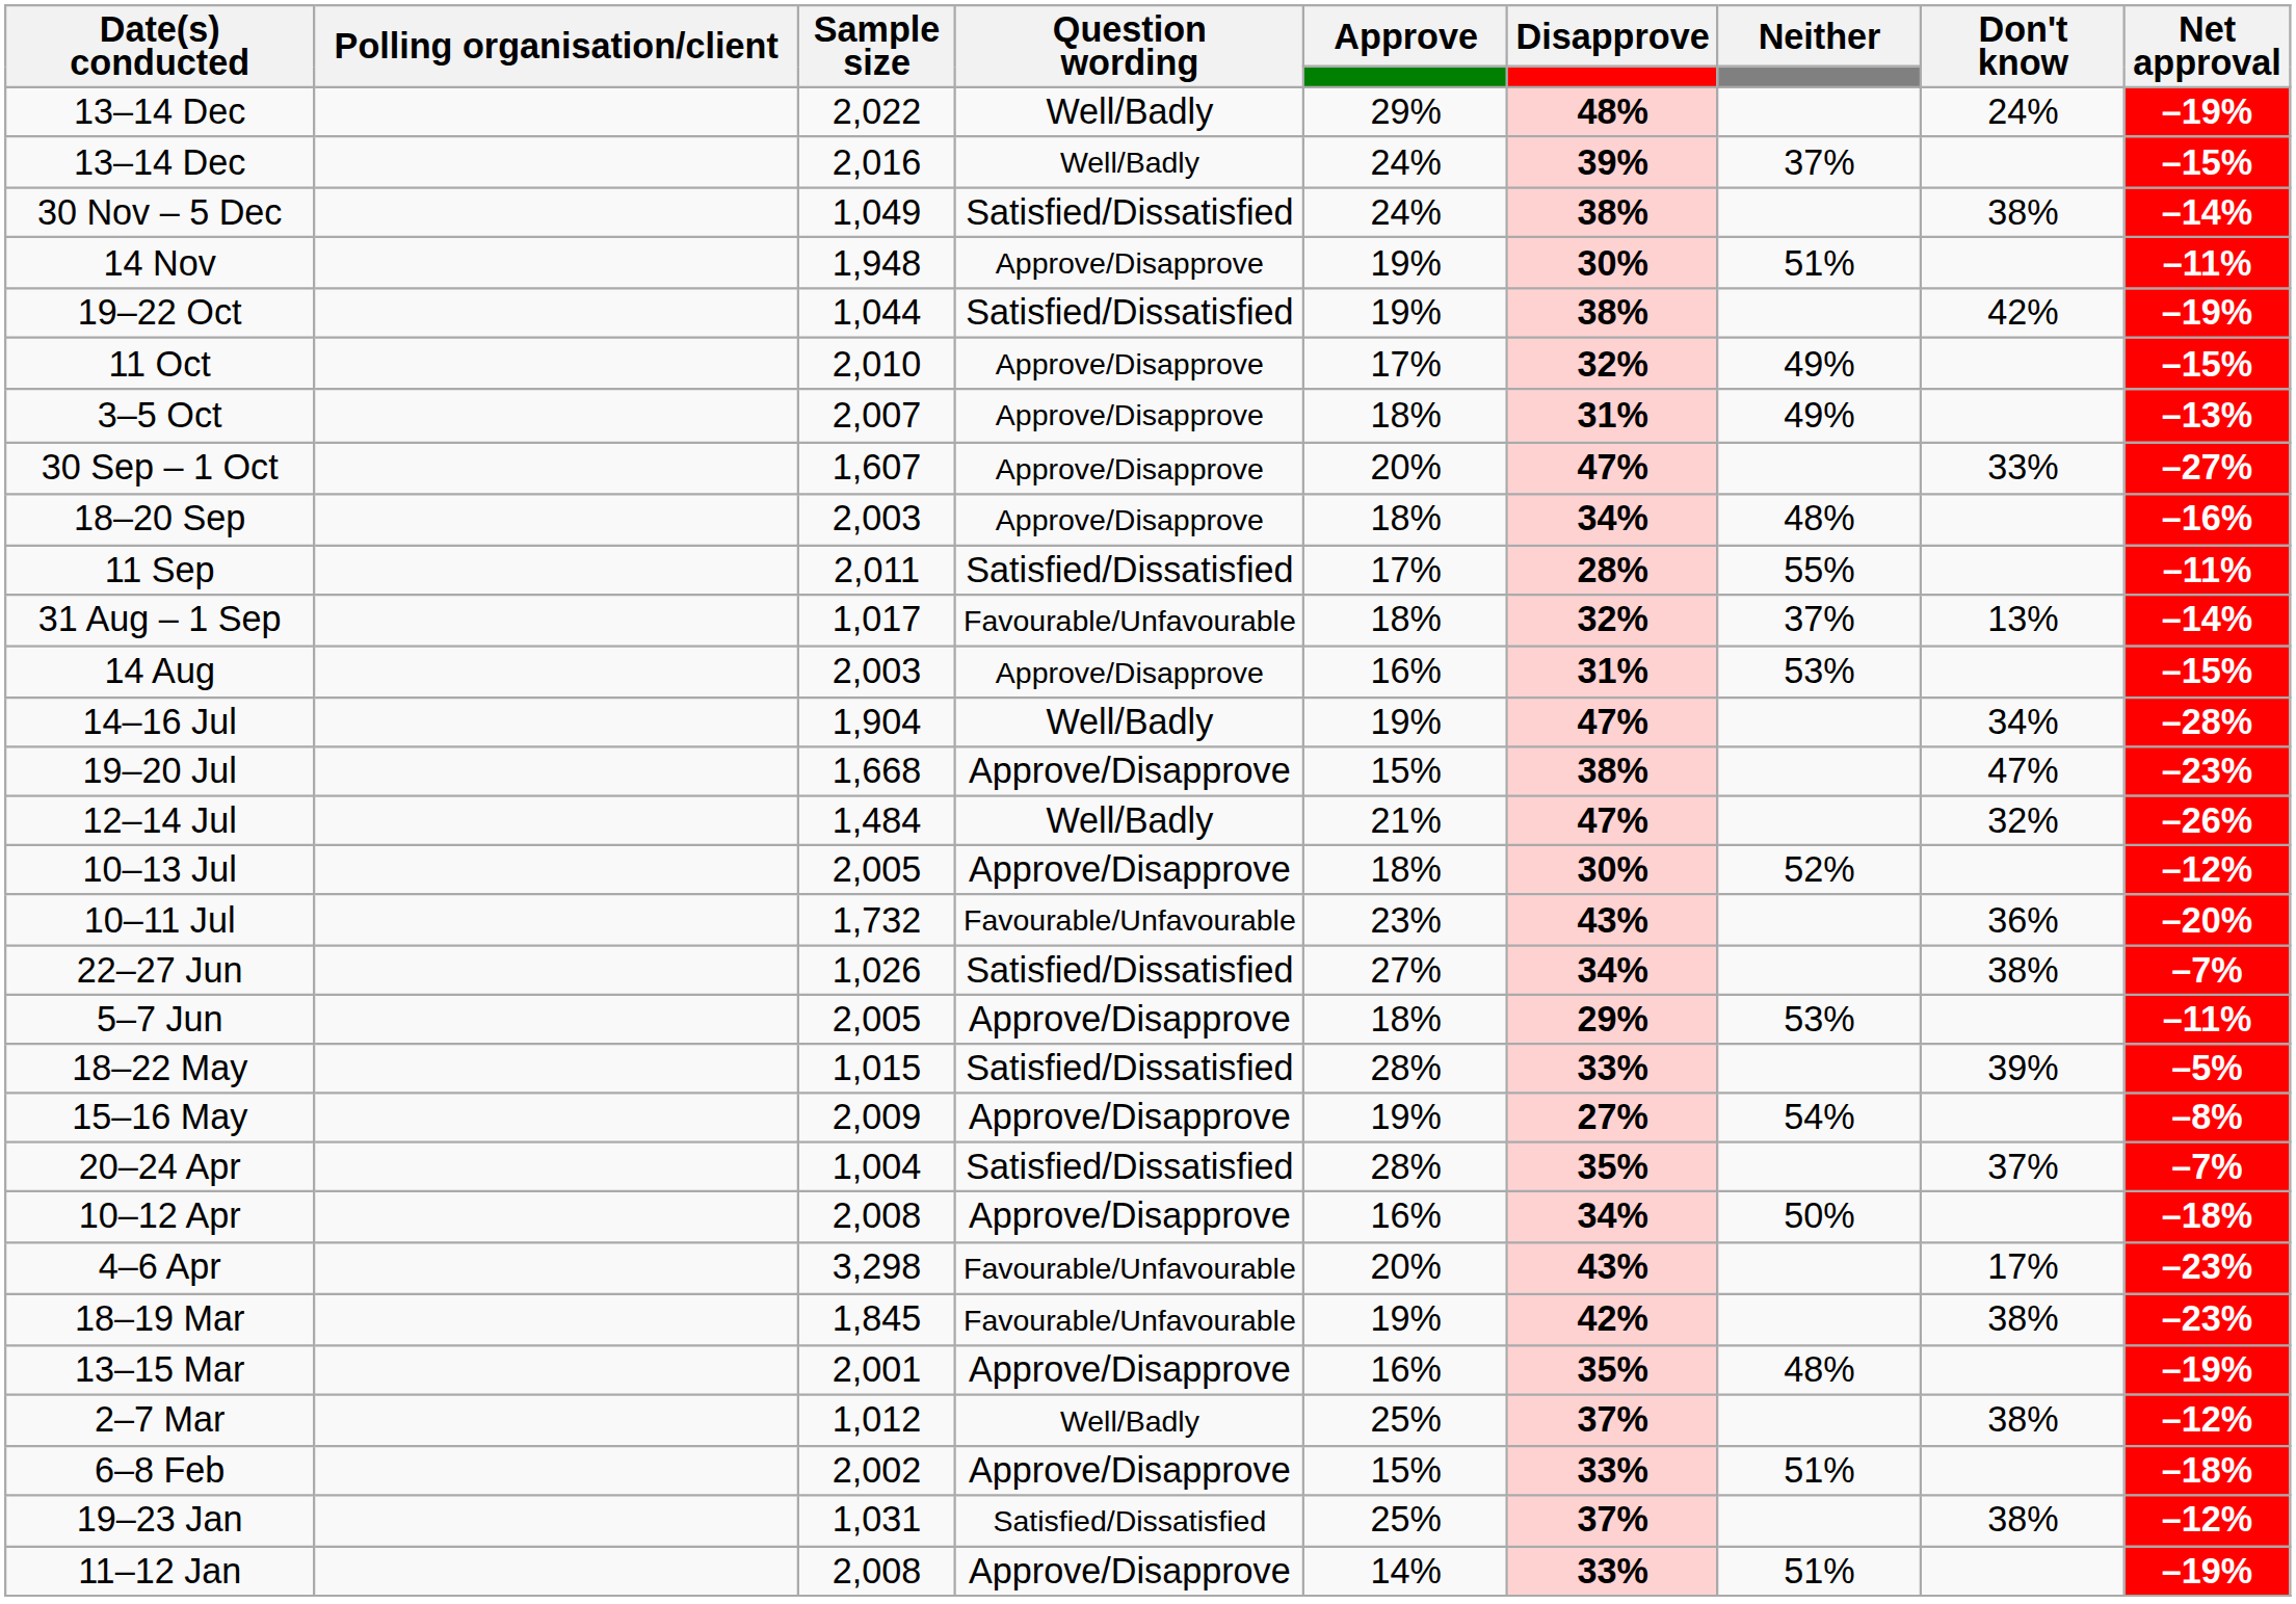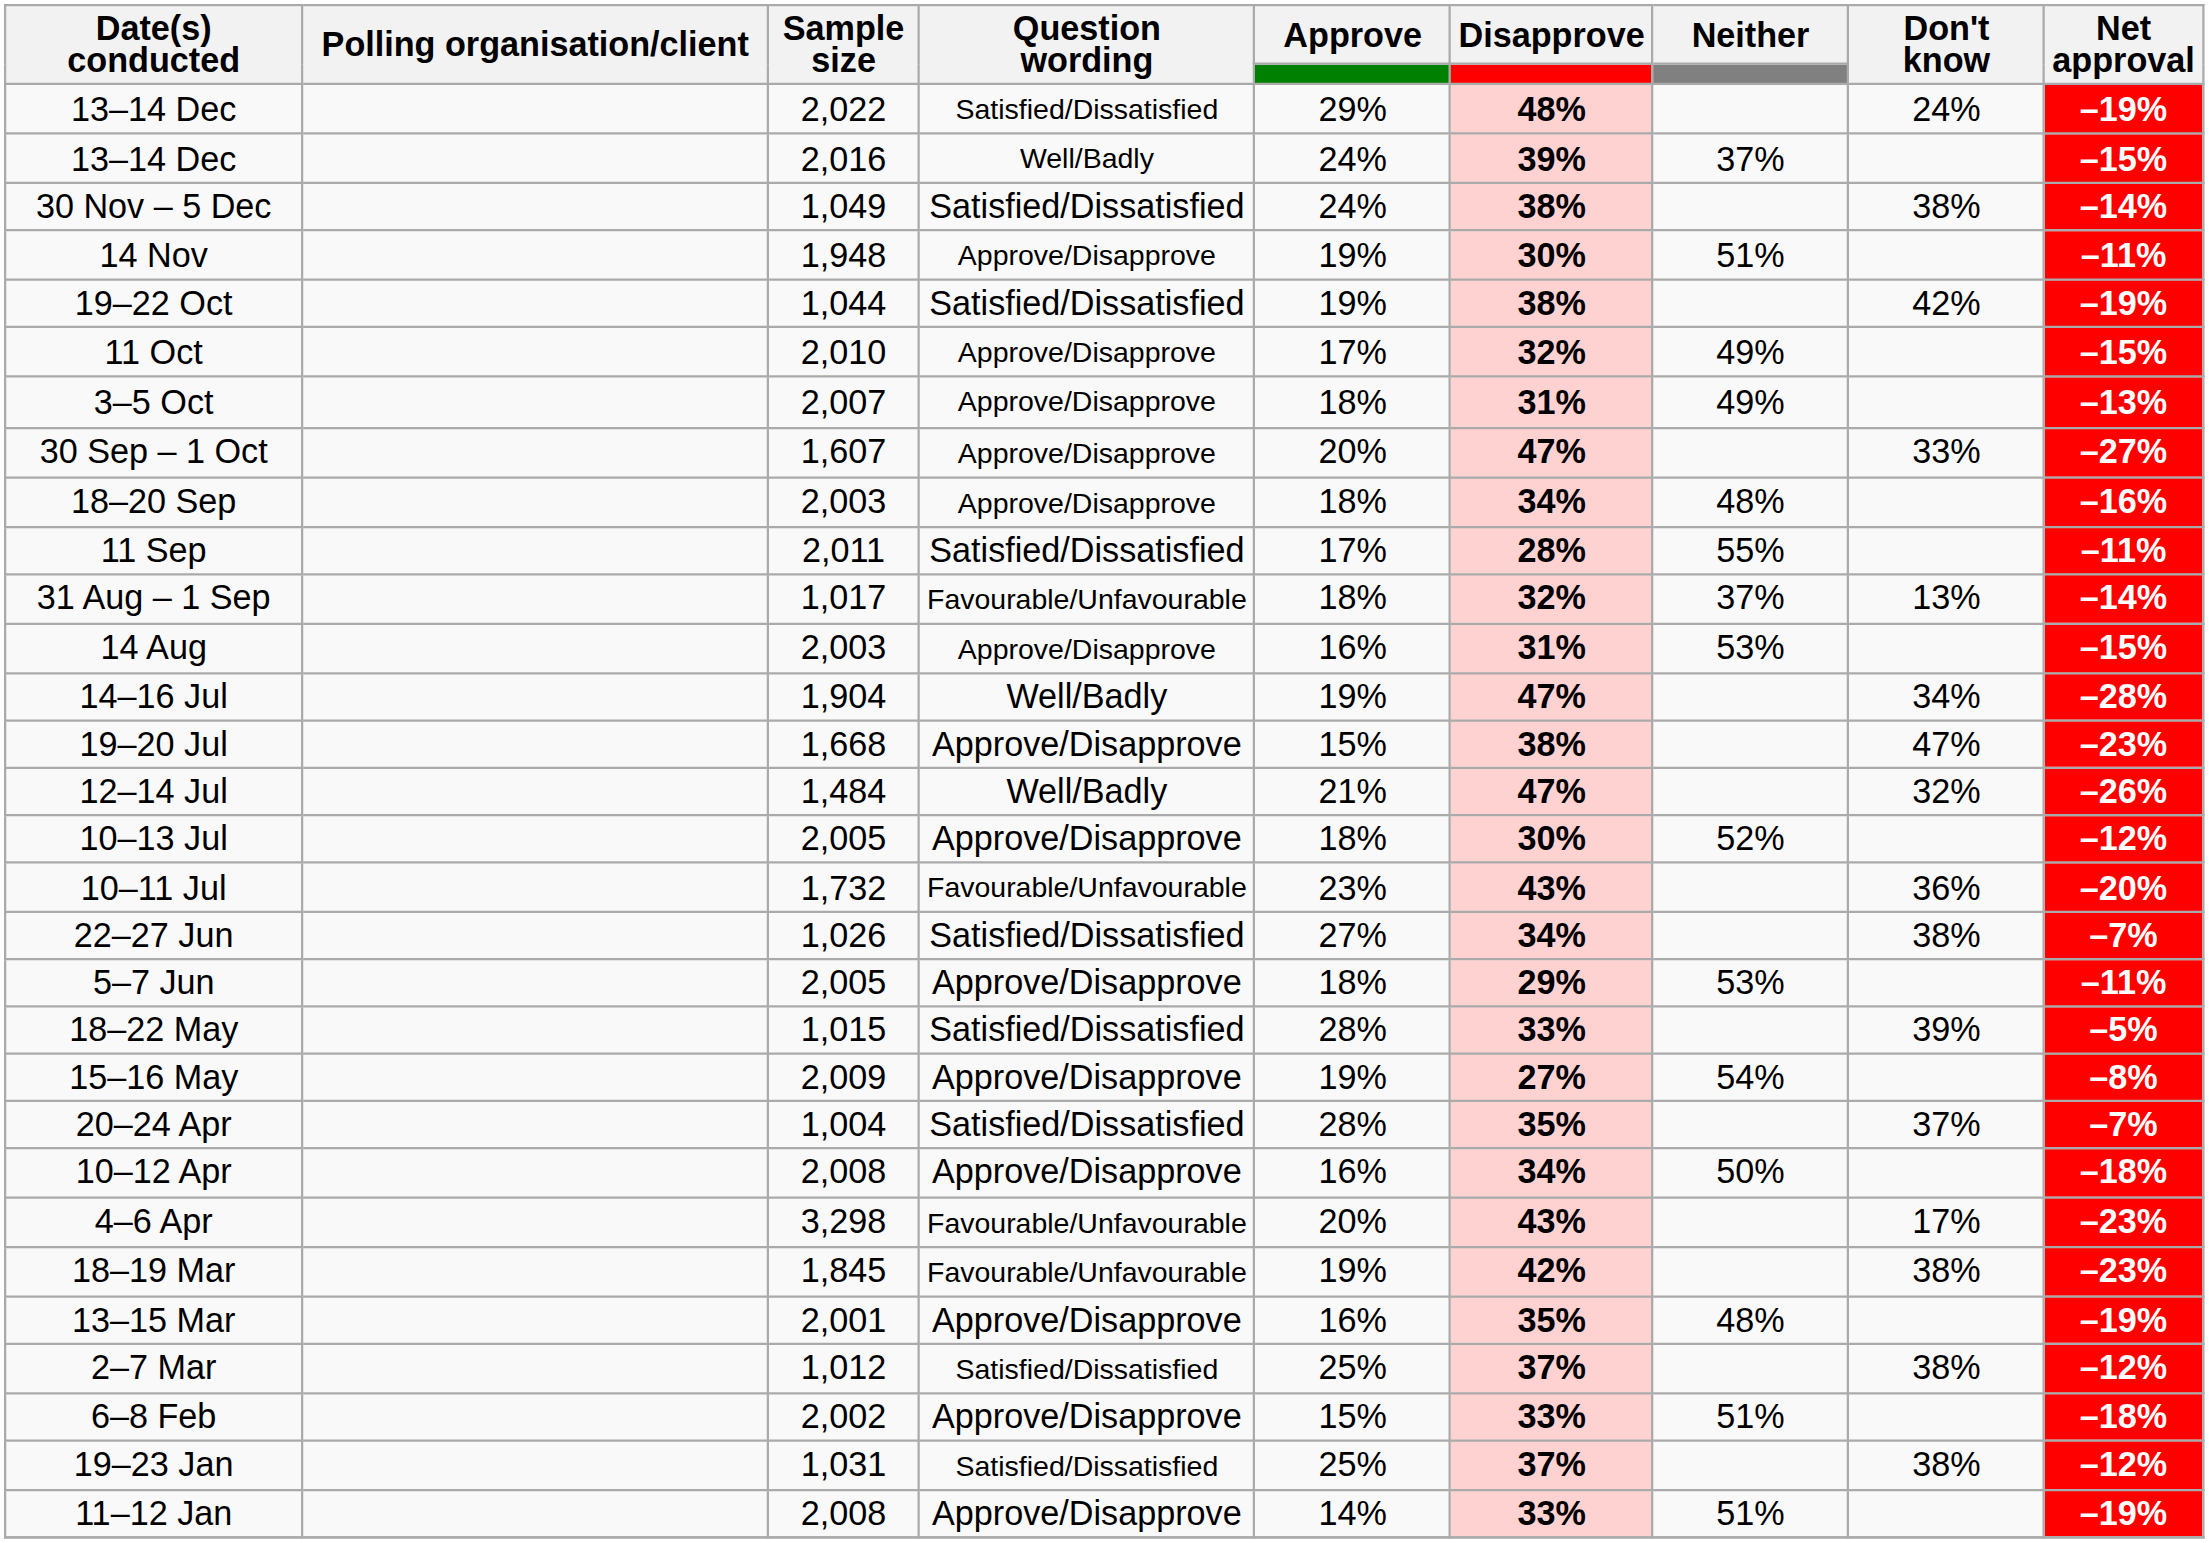 <table class="wikitable collapsible sortable" style="text-align:center;font-size:95%;line-height:14px;">
 <tr>
 <th style="width:125px;" rowspan="2">Date(s)<br>conducted</th>
 <th style="width:200px;" rowspan="2">Polling organisation/client</th>
 <th style="width:60px;" rowspan="2">Sample size</th>
 <th style="width:120px;" rowspan="2">Question<br>wording</th>
 <th class="unsortable" style="width:80px;">Approve</th>
 <th class="unsortable" style="width: 80px;">Disapprove</th>
 <th class="unsortable" style="width:80px;">Neither</th>
 <th class="unsortable" style="width:80px;" rowspan="2">Don't know</th>
 <th class="unsortable" style="width:20px;" rowspan="2">Net approval</th>
 </tr>
 <tr>
 <th class="unsortable" style="color:inherit;background:green;width:60px;"></th>
 <th class="unsortable" style="color:inherit;background:red;width:60px;"></th>
 <th class="unsortable" style="color:inherit;background:grey;width:60px;"></th>
 </tr>
 <tr>
 <td>13–14 Dec</td>
 <td></td>
 <td>2,022</td>
-<td>Well/Badly</td>
+<td><small>Satisfied/Dissatisfied</small></td>
 <td>29%</td>
 <td style="background:#FFD2D2"><strong>48%</strong></td>
 <td></td>
 <td>24%</td>
 <td style="background:red;color:white;"><strong>–19%</strong></td>
 </tr>
 <tr>
 <td>13–14 Dec</td>
 <td></td>
 <td>2,016</td>
 <td><small>Well/Badly</small></td>
 <td>24%</td>
 <td style="background:#FFD2D2"><strong>39%</strong></td>
 <td>37%</td>
 <td></td>
 <td style="background:red;color:white;"><strong>–15%</strong></td>
 </tr>
 <tr>
 <td>30 Nov – 5 Dec</td>
 <td></td>
 <td>1,049</td>
 <td>Satisfied/Dissatisfied</td>
 <td>24%</td>
 <td style="background:#FFD2D2"><strong>38%</strong></td>
 <td></td>
 <td>38%</td>
 <td style="background:red;color:white;"><strong>–14%</strong></td>
 </tr>
 <tr>
 <td>14 Nov</td>
 <td> </td>
 <td>1,948</td>
 <td><small>Approve/Disapprove</small></td>
 <td>19%</td>
 <td style="background:#FFD2D2"><strong>30%</strong></td>
 <td>51%</td>
 <td></td>
 <td style="background:red;color:white;"><strong>–11%</strong></td>
 </tr>
 <tr>
 <td>19–22 Oct</td>
 <td></td>
 <td>1,044</td>
 <td>Satisfied/Dissatisfied</td>
 <td>19%</td>
 <td style="background:#FFD2D2"><strong>38%</strong></td>
 <td></td>
 <td>42%</td>
 <td style="background:red;color:white;"><strong>–19%</strong></td>
 </tr>
 <tr>
 <td>11 Oct</td>
 <td></td>
 <td>2,010</td>
 <td><small>Approve/Disapprove</small></td>
 <td>17%</td>
 <td style="background:#FFD2D2"><strong>32%</strong></td>
 <td>49%</td>
 <td></td>
 <td style="background:red;color:white;"><strong>–15%</strong></td>
 </tr>
 <tr>
 <td>3–5 Oct</td>
 <td> </td>
 <td>2,007</td>
 <td><small>Approve/Disapprove</small></td>
 <td>18%</td>
 <td style="background:#FFD2D2"><strong>31%</strong></td>
 <td>49%</td>
 <td></td>
 <td style="background:red;color:white;"><strong>–13%</strong></td>
 </tr>
 <tr>
 <td>30 Sep – 1 Oct</td>
 <td></td>
 <td>1,607</td>
 <td><small>Approve/Disapprove</small></td>
 <td>20%</td>
 <td style="background:#FFD2D2"><strong>47%</strong></td>
 <td></td>
 <td>33%</td>
 <td style="background:red;color:white;"><strong>–27%</strong></td>
 </tr>
 <tr>
 <td>18–20 Sep</td>
 <td> </td>
 <td>2,003</td>
 <td><small>Approve/Disapprove</small></td>
 <td>18%</td>
 <td style="background:#FFD2D2"><strong>34%</strong></td>
 <td>48%</td>
 <td></td>
 <td style="background:red;color:white;"><strong>–16%</strong></td>
 </tr>
 <tr>
 <td>11 Sep</td>
 <td></td>
 <td>2,011</td>
 <td>Satisfied/Dissatisfied</td>
 <td>17%</td>
 <td style="background:#FFD2D2"><strong>28%</strong></td>
 <td>55%</td>
 <td></td>
 <td style="background:red;color:white;"><strong>–11%</strong></td>
 </tr>
 <tr>
 <td>31 Aug – 1 Sep</td>
 <td></td>
 <td>1,017</td>
 <td><small>Favourable/Unfavourable</small></td>
 <td>18%</td>
 <td style="background:#FFD2D2"><strong>32%</strong></td>
 <td>37%</td>
 <td>13%</td>
 <td style="background:red;color:white;"><strong>–14%</strong></td>
 </tr>
 <tr>
 <td>14 Aug</td>
 <td></td>
 <td>2,003</td>
 <td><small>Approve/Disapprove</small></td>
 <td>16%</td>
 <td style="background:#FFD2D2"><strong>31%</strong></td>
 <td>53%</td>
 <td></td>
 <td style="background:red;color:white;"><strong>–15%</strong></td>
 </tr>
 <tr>
 <td>14–16 Jul</td>
 <td></td>
 <td>1,904</td>
 <td>Well/Badly</td>
 <td>19%</td>
 <td style="background:#FFD2D2"><strong>47%</strong></td>
 <td></td>
 <td>34%</td>
 <td style="background:red;color:white;"><strong>–28%</strong></td>
 </tr>
 <tr>
 <td>19–20 Jul</td>
 <td></td>
 <td>1,668</td>
 <td>Approve/Disapprove</td>
 <td>15%</td>
 <td style="background:#FFD2D2"><strong>38%</strong></td>
 <td></td>
 <td>47%</td>
 <td style="background:red;color:white;"><strong>–23%</strong></td>
 </tr>
 <tr>
 <td>12–14 Jul</td>
 <td></td>
 <td>1,484</td>
 <td>Well/Badly</td>
 <td>21%</td>
 <td style="background:#FFD2D2"><strong>47%</strong></td>
 <td></td>
 <td>32%</td>
 <td style="background:red;color:white;"><strong>–26%</strong></td>
 </tr>
 <tr>
 <td>10–13 Jul</td>
 <td></td>
 <td>2,005</td>
 <td>Approve/Disapprove</td>
 <td>18%</td>
 <td style="background:#FFD2D2"><strong>30%</strong></td>
 <td>52%</td>
 <td></td>
 <td style="background:red;color:white;"><strong>–12%</strong></td>
 </tr>
 <tr>
 <td>10–11 Jul</td>
 <td></td>
 <td>1,732</td>
 <td><small>Favourable/Unfavourable</small></td>
 <td>23%</td>
 <td style="background:#FFD2D2"><strong>43%</strong></td>
 <td></td>
 <td>36%</td>
 <td style="background:red;color:white;"><strong>–20%</strong></td>
 </tr>
 <tr>
 <td>22–27 Jun</td>
 <td></td>
 <td>1,026</td>
 <td>Satisfied/Dissatisfied</td>
 <td>27%</td>
 <td style="background:#FFD2D2"><strong>34%</strong></td>
 <td></td>
 <td>38%</td>
 <td style="background:red;color:white;"><strong>–7%</strong></td>
 </tr>
 <tr>
 <td>5–7 Jun</td>
 <td></td>
 <td>2,005</td>
 <td>Approve/Disapprove</td>
 <td>18%</td>
 <td style="background:#FFD2D2"><strong>29%</strong></td>
 <td>53%</td>
 <td></td>
 <td style="background:red;color:white;"><strong>–11%</strong></td>
 </tr>
 <tr>
 <td>18–22 May</td>
 <td></td>
 <td>1,015</td>
 <td>Satisfied/Dissatisfied</td>
 <td>28%</td>
 <td style="background:#FFD2D2"><strong>33%</strong></td>
 <td></td>
 <td>39%</td>
 <td style="background:red;color:white;"><strong>–5%</strong></td>
 </tr>
 <tr>
 <td>15–16 May</td>
 <td></td>
 <td>2,009</td>
 <td>Approve/Disapprove</td>
 <td>19%</td>
 <td style="background:#FFD2D2"><strong>27%</strong></td>
 <td>54%</td>
 <td></td>
 <td style="background:red;color:white;"><strong>–8%</strong></td>
 </tr>
 <tr>
 <td>20–24 Apr</td>
 <td></td>
 <td>1,004</td>
 <td>Satisfied/Dissatisfied</td>
 <td>28%</td>
 <td style="background:#FFD2D2"><strong>35%</strong></td>
 <td></td>
 <td>37%</td>
 <td style="background:red;color:white;"><strong>–7%</strong></td>
 </tr>
 <tr>
 <td>10–12 Apr</td>
 <td></td>
 <td>2,008</td>
 <td>Approve/Disapprove</td>
 <td>16%</td>
 <td style="background:#FFD2D2"><strong>34%</strong></td>
 <td>50%</td>
 <td></td>
 <td style="background:red;color:white;"><strong>–18%</strong></td>
 </tr>
 <tr>
 <td>4–6 Apr</td>
 <td></td>
 <td>3,298</td>
 <td><small>Favourable/Unfavourable</small></td>
 <td>20%</td>
 <td style="background:#FFD2D2"><strong>43%</strong></td>
 <td></td>
 <td>17%</td>
 <td style="background:red;color:white;"><strong>–23%</strong></td>
 </tr>
 <tr>
 <td>18–19 Mar</td>
 <td></td>
 <td>1,845</td>
 <td><small>Favourable/Unfavourable</small></td>
 <td>19%</td>
 <td style="background:#FFD2D2"><strong>42%</strong></td>
 <td></td>
 <td>38%</td>
 <td style="background:red;color:white;"><strong>–23%</strong></td>
 </tr>
 <tr>
 <td>13–15 Mar</td>
 <td></td>
 <td>2,001</td>
 <td>Approve/Disapprove</td>
 <td>16%</td>
 <td style="background:#FFD2D2"><strong>35%</strong></td>
 <td>48%</td>
 <td></td>
 <td style="background:red;color:white;"><strong>–19%</strong></td>
 </tr>
 <tr>
 <td>2–7 Mar</td>
 <td></td>
 <td>1,012</td>
-<td><small>Well/Badly</small></td>
+<td><small>Satisfied/Dissatisfied</small></td>
 <td>25%</td>
 <td style="background:#FFD2D2"><strong>37%</strong></td>
 <td></td>
 <td>38%</td>
 <td style="background:red;color:white;"><strong>–12%</strong></td>
 </tr>
 <tr>
 <td>6–8 Feb</td>
 <td></td>
 <td>2,002</td>
 <td>Approve/Disapprove</td>
 <td>15%</td>
 <td style="background:#FFD2D2"><strong>33%</strong></td>
 <td>51%</td>
 <td></td>
 <td style="background:red;color:white;"><strong>–18%</strong></td>
 </tr>
 <tr>
 <td>19–23 Jan</td>
 <td></td>
 <td>1,031</td>
 <td><small>Satisfied/Dissatisfied</small></td>
 <td>25%</td>
 <td style="background:#FFD2D2"><strong>37%</strong></td>
 <td></td>
 <td>38%</td>
 <td style="background:red;color:white;"><strong>–12%</strong></td>
 </tr>
 <tr>
 <td>11–12 Jan</td>
 <td> </td>
 <td>2,008</td>
 <td>Approve/Disapprove</td>
 <td>14%</td>
 <td style="background:#FFD2D2"><strong>33%</strong></td>
 <td>51%</td>
 <td></td>
 <td style="background:red;color:white;"><strong>–19%</strong></td>
 </tr>
 <tr>
 </tr>
 </table>
